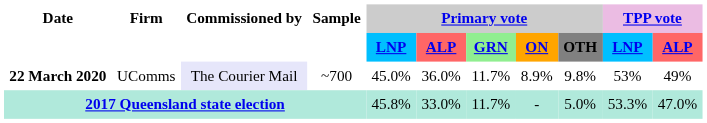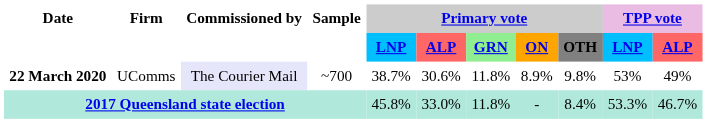 <table class="toccolours" cellpadding="5" cellspacing="0" style="float:left; margin-right:.5em; margin-top:.4em; font-size:90%;">
 <tr>
 </tr>
 <tr>
 <th style="background:#; text-align:center;">Date</th>
 <th style="background:#; text-align:center;">Firm</th>
 <th style="background:#; text-align:center;">Commissioned by</th>
 <th style="background:#; text-align:center;">Sample</th>
 <th style="background:#ccc; text-align:center;" colspan="5"><a href='#'>Primary vote</a></th>
 <th style="background:#ebbce3; text-align:center;" colspan="2"><a href='#'>TPP vote</a></th>
 </tr>
 <tr>
 <th colspan="4"></th>
 <th style="background:#00bfff"><a href='#'>LNP</a></th>
 <th style="background:#f66"><a href='#'>ALP</a></th>
 <th style="background:#90ee90"><a href='#'>GRN</a></th>
 <th style="background:orange"><a href='#'>ON</a></th>
 <th style="background:gray;">OTH</th>
 <th style="background:#00bfff"><a href='#'>LNP</a></th>
 <th style="background:#f66"><a href='#'>ALP</a></th>
 </tr>
 <tr>
 <th style="text-align:center">22 March 2020</th>
 <td style="text-align:center">UComms</td>
 <td style="background: lavender; text-align:center">The Courier Mail</td>
 <td style="text-align:center">~700</td>
-<td style="text-align:center">45.0%</td>
-<td style="text-align:center">36.0%</td>
-<td style="text-align:center">11.7%</td>
+<td style="text-align:center">38.7%</td>
+<td style="text-align:center">30.6%</td>
+<td style="text-align:center">11.8%</td>
 <td style="text-align:center">8.9%</td>
 <td style="text-align:center">9.8%</td>
 <td style="text-align:center">53%</td>
 <td style="text-align:center">49%</td>
 </tr>
 <tr>
 </tr>
 <tr>
 <th style="text-align:center; background:#b0e9db;" colspan="4"><strong><a href='#'>2017 Queensland state election</a></strong></th>
 <td style="text-align:center; background:#b0e9db;">45.8%</td>
 <td width="" style="text-align:center; background:#b0e9db;">33.0%</td>
-<td style="text-align:center; background:#b0e9db;">11.7%</td>
+<td style="text-align:center; background:#b0e9db;">11.8%</td>
 <td width="" style="text-align:center; background:#b0e9db;">-</td>
-<td width="" style="text-align:center; background:#b0e9db;">5.0%</td>
+<td width="" style="text-align:center; background:#b0e9db;">8.4%</td>
 <td width="" style="text-align:center; background:#b0e9db;">53.3%</td>
-<td width="" style="text-align:center; background:#b0e9db;">47.0%</td>
+<td width="" style="text-align:center; background:#b0e9db;">46.7%</td>
 </tr>
 </table>
